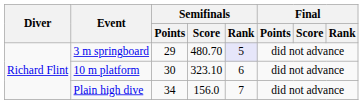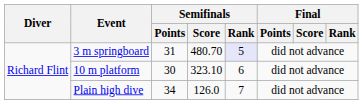 <table class=wikitable style="font-size:90%">
 <tr>
 <th rowspan=2>Diver</th>
 <th rowspan=2>Event</th>
 <th colspan=3>Semifinals</th>
 <th colspan=3>Final</th>
 </tr>
 <tr>
 <th>Points</th>
 <th>Score</th>
 <th>Rank</th>
 <th>Points</th>
 <th>Score</th>
 <th>Rank</th>
 </tr>
 <tr>
 <td rowspan=3><a href='#'>Richard Flint</a></td>
 <td><a href='#'>3 m springboard</a></td>
-<td align=center>29</td>
+<td align=center>31</td>
 <td align=center>480.70</td>
 <td align=center style="background: lavender;">5</td>
 <td align=center colspan=3>did not advance</td>
 </tr>
 <tr>
 <td><a href='#'>10 m platform</a></td>
 <td align=center>30</td>
 <td align=center>323.10</td>
 <td align=center>6</td>
 <td align=center colspan=3>did not advance</td>
 </tr>
 <tr>
 <td><a href='#'>Plain high dive</a></td>
 <td align=center>34</td>
-<td align=center>156.0</td>
+<td align=center>126.0</td>
 <td align=center>7</td>
 <td align=center colspan=3>did not advance</td>
 </tr>
 </table>
